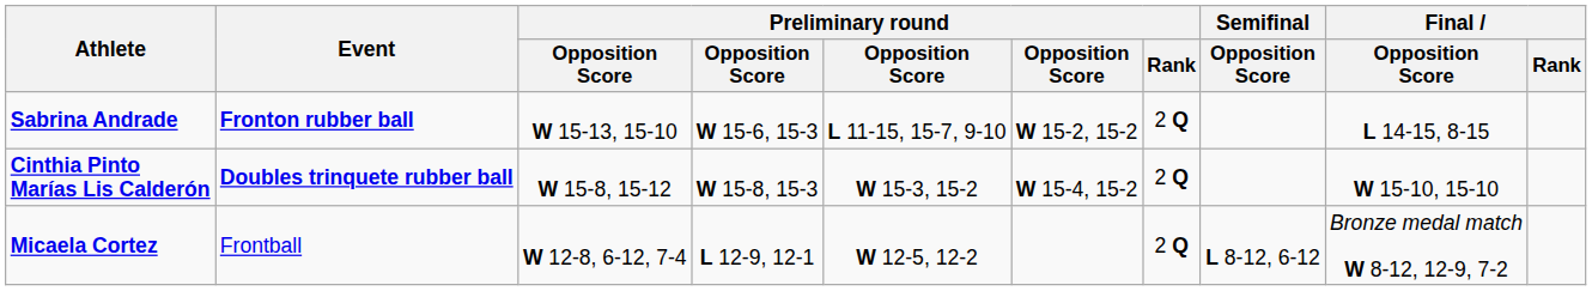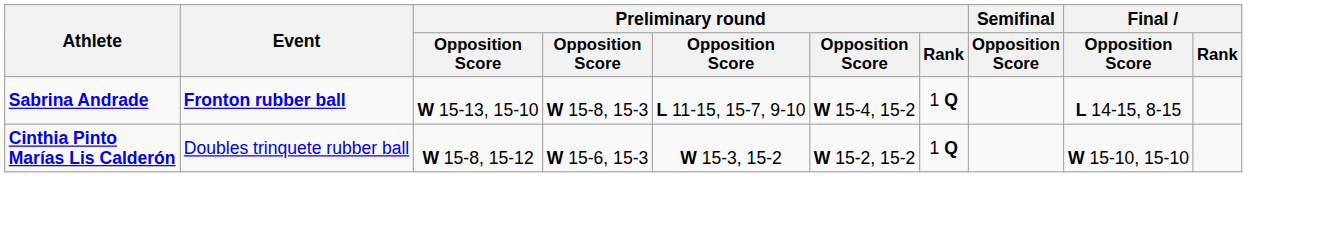 <table class=wikitable style=font-size:90%;text-align:center>
 <tr>
 <th rowspan=2>Athlete</th>
 <th rowspan=2>Event</th>
 <th colspan=5>Preliminary round</th>
 <th>Semifinal</th>
 <th colspan=2>Final / </th>
 </tr>
 <tr style=font-size:95%>
 <th>Opposition<br>Score</th>
 <th>Opposition<br>Score</th>
 <th>Opposition<br>Score</th>
 <th>Opposition<br>Score</th>
 <th>Rank</th>
 <th>Opposition<br>Score</th>
 <th>Opposition<br>Score</th>
 <th>Rank</th>
 </tr>
 <tr align=center>
 <td align=left><strong><a href='#'>Sabrina Andrade</a></strong></td>
 <td align=left><strong><a href='#'>Fronton rubber ball</a></strong></td>
 <td><br><strong>W</strong> 15-13, 15-10</td>
-<td><br><strong>W</strong> 15-6, 15-3</td>
+<td><br><strong>W</strong> 15-8, 15-3</td>
 <td><br><strong>L</strong> 11-15, 15-7, 9-10</td>
-<td><br><strong>W</strong> 15-2, 15-2</td>
-<td>2 <strong>Q</strong></td>
+<td><br><strong>W</strong> 15-4, 15-2</td>
+<td>1 <strong>Q</strong></td>
 <td></td>
 <td><br><strong>L</strong> 14-15, 8-15</td>
 <td></td>
 </tr>
 <tr align=center>
 <td align=left><strong><a href='#'>Cinthia Pinto</a><br><a href='#'>Marías Lis Calderón</a></strong></td>
-<td align=left><strong><a href='#'>Doubles trinquete rubber ball</a></strong></td>
+<td align=left><a href='#'>Doubles trinquete rubber ball</a></td>
 <td><br><strong>W</strong> 15-8, 15-12</td>
-<td><br><strong>W</strong> 15-8, 15-3</td>
+<td><br><strong>W</strong> 15-6, 15-3</td>
 <td><br><strong>W</strong> 15-3, 15-2</td>
-<td><br><strong>W</strong> 15-4, 15-2</td>
-<td>2 <strong>Q</strong></td>
+<td><br><strong>W</strong> 15-2, 15-2</td>
+<td>1 <strong>Q</strong></td>
 <td></td>
 <td><br><strong>W</strong> 15-10, 15-10</td>
 <td></td>
 </tr>
-<tr align=center>
-<td align=left><strong><a href='#'>Micaela Cortez</a></strong></td>
-<td align=left><a href='#'>Frontball</a></td>
-<td><br><strong>W</strong> 12-8, 6-12, 7-4</td>
-<td><br><strong>L</strong> 12-9, 12-1</td>
-<td><br><strong>W</strong> 12-5, 12-2</td>
-<td></td>
-<td>2 <strong>Q</strong></td>
-<td><br><strong>L</strong> 8-12, 6-12</td>
-<td><em>Bronze medal match</em><br><br><strong>W</strong> 8-12, 12-9, 7-2</td>
-<td></td>
-</tr>
 </table>
